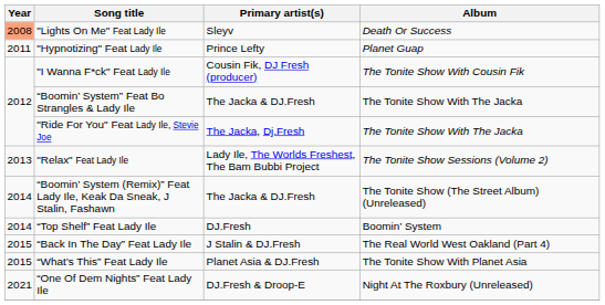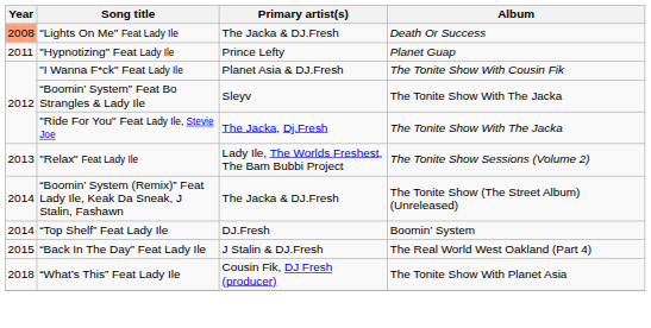 <table class="wikitable plainrowheaders" style="text-align:left;">
 <tr>
 <th>Year</th>
 <th style="width:15em;">Song title</th>
 <th>Primary artist(s)</th>
 <th>Album</th>
 </tr>
 <tr>
 <td style="background: lightsalmon;">2008</td>
 <td>"Lights On Me" <small>Feat Lady Ile</small></td>
-<td>Sleyv</td>
+<td>The Jacka & DJ.Fresh</td>
 <td><em>Death Or Success</em></td>
 </tr>
 <tr>
 <td>2011</td>
 <td>"Hypnotizing" Feat <small>Lady Ile</small></td>
 <td>Prince Lefty</td>
 <td><em>Planet Guap</em></td>
 </tr>
 <tr>
 <td rowspan="3">2012</td>
 <td>"I Wanna F*ck" Feat <small>Lady Ile</small></td>
-<td>Cousin Fik, <a href='#'>DJ Fresh (producer)</a></td>
+<td>Planet Asia & DJ.Fresh</td>
 <td><em>The Tonite Show With Cousin Fik</em></td>
 </tr>
 <tr>
 <td>“Boomin’ System” Feat Bo Strangles & Lady Ile</td>
-<td>The Jacka & DJ.Fresh</td>
+<td>Sleyv</td>
 <td>The Tonite Show With The Jacka</td>
 </tr>
 <tr>
 <td>"Ride For You" Feat <small>Lady Ile, <a href='#'>Stevie Joe</a></small></td>
 <td><a href='#'>The Jacka</a>, <a href='#'>Dj.Fresh</a></td>
 <td><em>The Tonite Show With The Jacka</em></td>
 </tr>
 <tr>
 <td>2013</td>
 <td>"Relax" <small>Feat Lady Ile</small></td>
 <td>Lady Ile, <a href='#'>The Worlds Freshest</a>,<br>The Bam Bubbi Project</td>
 <td><em>The Tonite Show Sessions (Volume 2)</em></td>
 </tr>
 <tr>
 <td>2014</td>
 <td>“Boomin’ System (Remix)” Feat Lady Ile, Keak Da Sneak, J Stalin, Fashawn</td>
 <td>The Jacka & DJ.Fresh</td>
 <td>The Tonite Show (The Street Album) (Unreleased)</td>
 </tr>
 <tr>
 <td>2014</td>
 <td>“Top Shelf” Feat Lady Ile</td>
 <td>DJ.Fresh</td>
 <td>Boomin’ System</td>
 </tr>
 <tr>
 <td>2015</td>
 <td>“Back In The Day” Feat Lady Ile</td>
 <td>J Stalin & DJ.Fresh</td>
 <td>The Real World West Oakland (Part 4)</td>
 </tr>
 <tr>
-<td>2015</td>
+<td>2018</td>
 <td>“What’s This” Feat Lady Ile</td>
-<td>Planet Asia & DJ.Fresh</td>
+<td>Cousin Fik, <a href='#'>DJ Fresh (producer)</a></td>
 <td>The Tonite Show With Planet Asia</td>
-</tr>
-<tr>
-<td>2021</td>
-<td>“One Of Dem Nights” Feat Lady Ile</td>
-<td>DJ.Fresh & Droop-E</td>
-<td>Night At The Roxbury (Unreleased)</td>
 </tr>
 <tr>
 </tr>
 </table>
